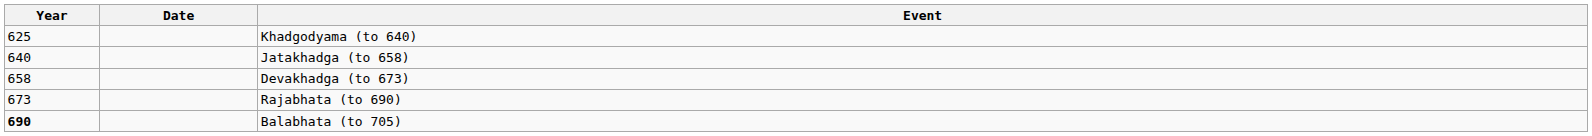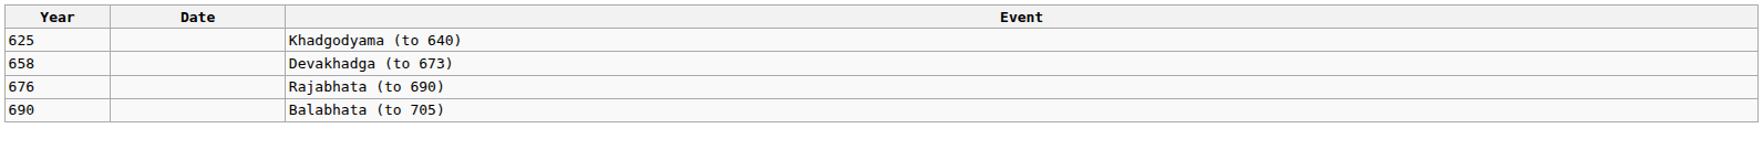 <table class="wikitable" width="100%">
 <tr>
 <th style="width:6%">Year</th>
 <th style="width:10%">Date</th>
 <th>Event</th>
 </tr>
 <tr>
 <td>625</td>
 <td></td>
 <td>Khadgodyama (to 640)</td>
 </tr>
 <tr>
-<td>640</td>
-<td></td>
-<td>Jatakhadga (to 658)</td>
-</tr>
-<tr>
 <td>658</td>
 <td></td>
 <td>Devakhadga (to 673)</td>
 </tr>
 <tr>
-<td>673</td>
+<td>676</td>
 <td></td>
 <td>Rajabhata (to 690)</td>
 </tr>
 <tr>
-<td><strong>690</strong></td>
+<td>690</td>
 <td></td>
 <td>Balabhata (to 705)</td>
 </tr>
 </table>
